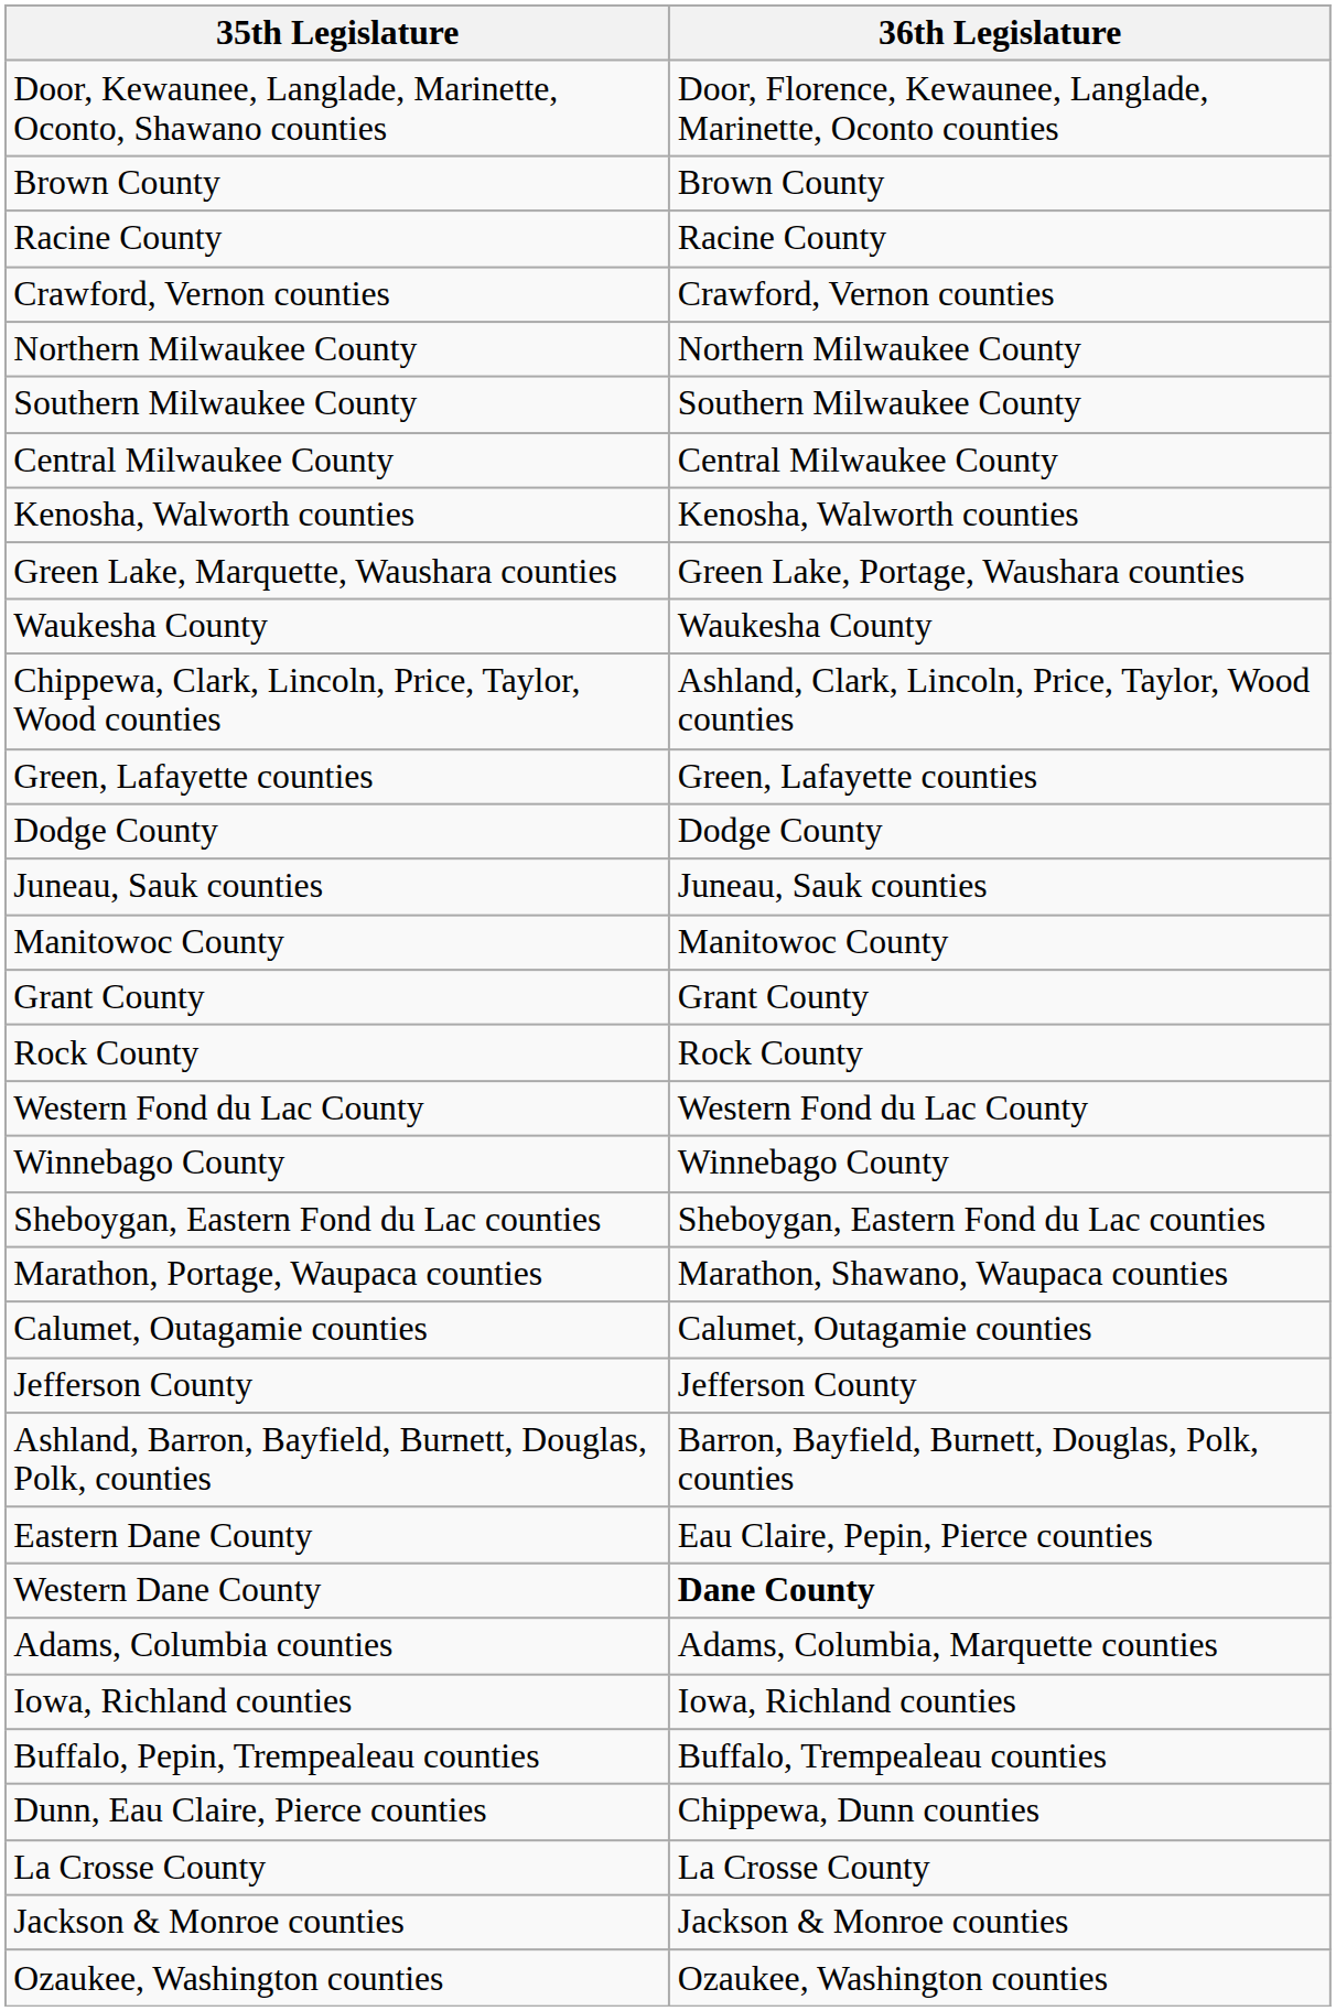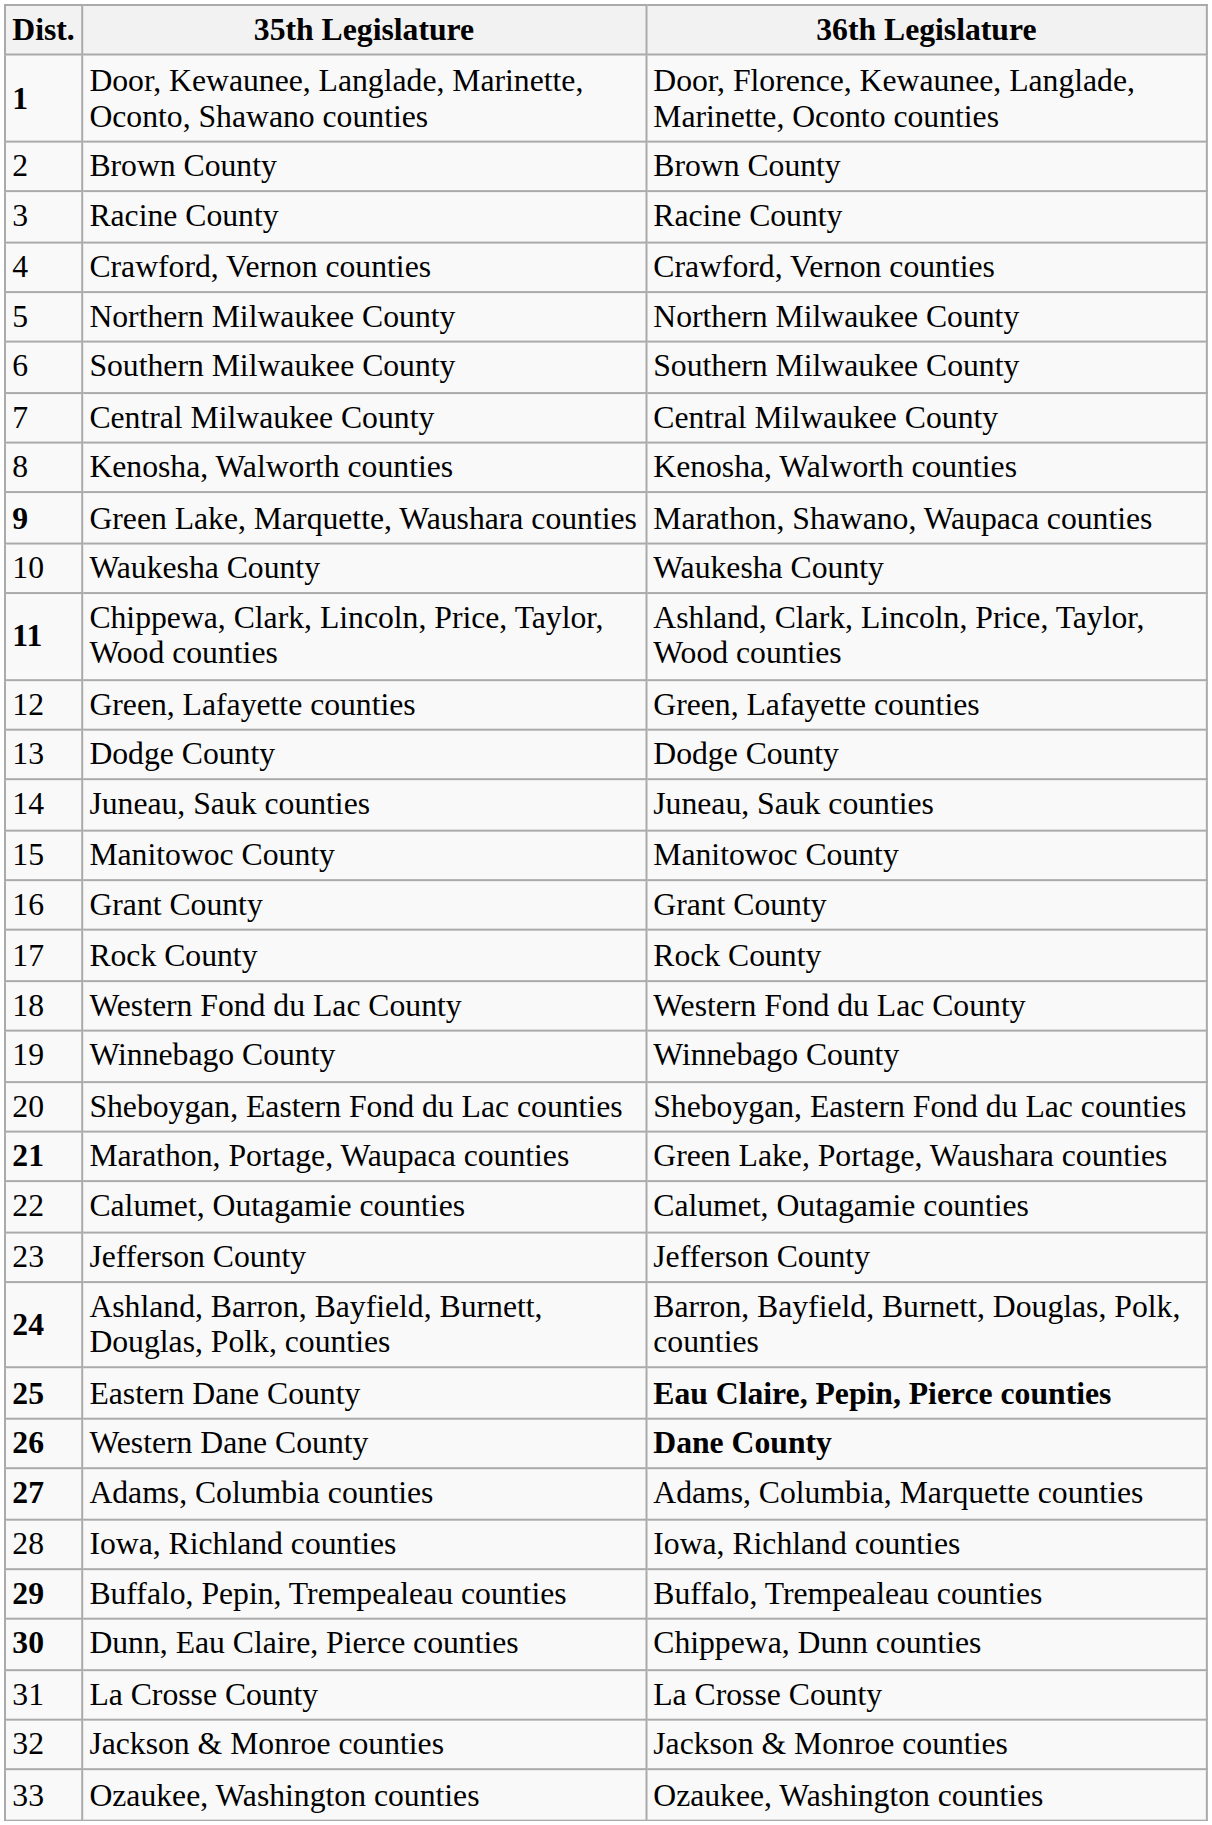 <table class="wikitable">
 <tr>
+<th>Dist.</th>
 <th>35th Legislature</th>
 <th>36th Legislature</th>
 </tr>
 <tr>
+<td><strong>1</strong></td>
 <td>Door, Kewaunee, Langlade, Marinette, Oconto, Shawano counties</td>
 <td>Door, Florence, Kewaunee, Langlade, Marinette, Oconto counties</td>
 </tr>
 <tr>
+<td>2</td>
 <td>Brown County</td>
 <td>Brown County</td>
 </tr>
 <tr>
+<td>3</td>
 <td>Racine County</td>
 <td>Racine County</td>
 </tr>
 <tr>
+<td>4</td>
 <td>Crawford, Vernon counties</td>
 <td>Crawford, Vernon counties</td>
 </tr>
 <tr>
+<td>5</td>
 <td>Northern Milwaukee County</td>
 <td>Northern Milwaukee County</td>
 </tr>
 <tr>
+<td>6</td>
 <td>Southern Milwaukee County</td>
 <td>Southern Milwaukee County</td>
 </tr>
 <tr>
+<td>7</td>
 <td>Central Milwaukee County</td>
 <td>Central Milwaukee County</td>
 </tr>
 <tr>
+<td>8</td>
 <td>Kenosha, Walworth counties</td>
 <td>Kenosha, Walworth counties</td>
 </tr>
 <tr>
+<td><strong>9</strong></td>
 <td>Green Lake, Marquette, Waushara counties</td>
-<td>Green Lake, Portage, Waushara counties</td>
+<td>Marathon, Shawano, Waupaca counties</td>
 </tr>
 <tr>
+<td>10</td>
 <td>Waukesha County</td>
 <td>Waukesha County</td>
 </tr>
 <tr>
+<td><strong>11</strong></td>
 <td>Chippewa, Clark, Lincoln, Price, Taylor, Wood counties</td>
 <td>Ashland, Clark, Lincoln, Price, Taylor, Wood counties</td>
 </tr>
 <tr>
+<td>12</td>
 <td>Green, Lafayette counties</td>
 <td>Green, Lafayette counties</td>
 </tr>
 <tr>
+<td>13</td>
 <td>Dodge County</td>
 <td>Dodge County</td>
 </tr>
 <tr>
+<td>14</td>
 <td>Juneau, Sauk counties</td>
 <td>Juneau, Sauk counties</td>
 </tr>
 <tr>
+<td>15</td>
 <td>Manitowoc County</td>
 <td>Manitowoc County</td>
 </tr>
 <tr>
+<td>16</td>
 <td>Grant County</td>
 <td>Grant County</td>
 </tr>
 <tr>
+<td>17</td>
 <td>Rock County</td>
 <td>Rock County</td>
 </tr>
 <tr>
+<td>18</td>
 <td>Western Fond du Lac County</td>
 <td>Western Fond du Lac County</td>
 </tr>
 <tr>
+<td>19</td>
 <td>Winnebago County</td>
 <td>Winnebago County</td>
 </tr>
 <tr>
+<td>20</td>
 <td>Sheboygan, Eastern Fond du Lac counties</td>
 <td>Sheboygan, Eastern Fond du Lac counties</td>
 </tr>
 <tr>
+<td><strong>21</strong></td>
 <td>Marathon, Portage, Waupaca counties</td>
-<td>Marathon, Shawano, Waupaca counties</td>
+<td>Green Lake, Portage, Waushara counties</td>
 </tr>
 <tr>
+<td>22</td>
 <td>Calumet, Outagamie counties</td>
 <td>Calumet, Outagamie counties</td>
 </tr>
 <tr>
+<td>23</td>
 <td>Jefferson County</td>
 <td>Jefferson County</td>
 </tr>
 <tr>
+<td><strong>24</strong></td>
 <td>Ashland, Barron, Bayfield, Burnett, Douglas, Polk,  counties</td>
 <td>Barron, Bayfield, Burnett, Douglas, Polk,  counties</td>
 </tr>
 <tr>
+<td><strong>25</strong></td>
 <td>Eastern Dane County</td>
-<td>Eau Claire, Pepin, Pierce counties</td>
+<td><strong>Eau Claire, Pepin, Pierce counties</strong></td>
 </tr>
 <tr>
+<td><strong>26</strong></td>
 <td>Western Dane County</td>
 <td><strong>Dane County</strong></td>
 </tr>
 <tr>
+<td><strong>27</strong></td>
 <td>Adams, Columbia counties</td>
 <td>Adams, Columbia, Marquette counties</td>
 </tr>
 <tr>
+<td>28</td>
 <td>Iowa, Richland counties</td>
 <td>Iowa, Richland counties</td>
 </tr>
 <tr>
+<td><strong>29</strong></td>
 <td>Buffalo, Pepin, Trempealeau counties</td>
 <td>Buffalo, Trempealeau counties</td>
 </tr>
 <tr>
+<td><strong>30</strong></td>
 <td>Dunn, Eau Claire, Pierce counties</td>
 <td>Chippewa, Dunn counties</td>
 </tr>
 <tr>
+<td>31</td>
 <td>La Crosse County</td>
 <td>La Crosse County</td>
 </tr>
 <tr>
+<td>32</td>
 <td>Jackson & Monroe counties</td>
 <td>Jackson & Monroe counties</td>
 </tr>
 <tr>
+<td>33</td>
 <td>Ozaukee, Washington counties</td>
 <td>Ozaukee, Washington counties</td>
 </tr>
 </table>
